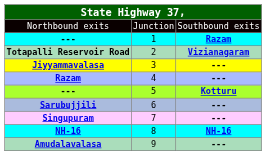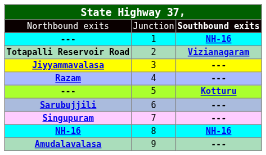 <table border=1 cellpadding=2 style="margin-left:1em; margin-bottom: 1em; color: black; border-collapse: collapse; font-size: 95%;">
 <tr align="center" style="background:#006000; color: white;font-size:120%;">
 <td colspan="3"><strong>State Highway 37,</strong></td>
 </tr>
 <tr align="center" style="background:#0a0000; color:white;">
 <td>Northbound exits</td>
 <td>Junction</td>
-<td>Southbound exits</td>
+<td><strong>Southbound exits</strong></td>
 </tr>
 <tr align="center">
 <td bgcolor="#00ffff"><strong>---</strong></td>
 <td bgcolor="#00ffff">1</td>
-<td bgcolor="#00ffff"><strong><a href='#'>Razam</a></strong></td>
+<td bgcolor="#00ffff"><strong><a href='#'>NH-16</a></strong></td>
 </tr>
 <tr align="center">
 <td bgcolor="#aaddbb"><strong>Totapalli Reservoir Road</strong></td>
 <td bgcolor="#aaddbb">2</td>
 <td bgcolor="#aaddbb"><strong><a href='#'>Vizianagaram</a></strong></td>
 </tr>
 <tr align="center">
 <td bgcolor="#ffff00"><strong><a href='#'>Jiyyammavalasa</a></strong></td>
 <td bgcolor="ffff00">3</td>
 <td bgcolor="#ffff00"><strong>---</strong></td>
 </tr>
 <tr align="center">
 <td bgcolor="#aabbff"><strong><a href='#'>Razam</a></strong></td>
 <td bgcolor="aabbff">4</td>
 <td bgcolor="#aabbff"><strong>---</strong></td>
 </tr>
 <tr align="center">
 <td bgcolor="#aaff2f"><strong>---</strong></td>
 <td bgcolor="#aaff2f">5</td>
 <td bgcolor="#aaff2f"><strong><a href='#'>Kotturu</a></strong></td>
 </tr>
 <tr align="center">
 <td bgcolor="#aabbdd"><strong><a href='#'>Sarubujjili</a></strong></td>
 <td bgcolor="aabbdd">6</td>
 <td bgcolor="#aabbdd"><strong>---</strong></td>
 </tr>
 <tr align="center">
 <td bgcolor="#ffccff"><strong><a href='#'>Singupuram</a></strong></td>
 <td bgcolor="ffccff">7</td>
 <td bgcolor="#ffccff"><strong>---</strong></td>
 </tr>
 <tr align="center">
 <td bgcolor="#00ffff"><strong><a href='#'>NH-16</a></strong></td>
 <td bgcolor="#00ffff">8</td>
 <td bgcolor="#00ffff"><strong><a href='#'>NH-16</a></strong></td>
 </tr>
 <tr align="center">
 <td bgcolor="#aaddbb"><strong><a href='#'>Amudalavalasa</a></strong></td>
 <td bgcolor="aaddbb">9</td>
 <td bgcolor="#aaddbb"><strong>---</strong></td>
 </tr>
 </table>
